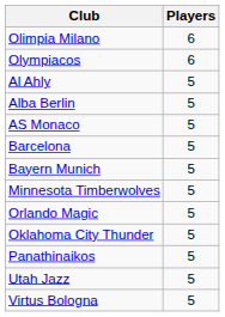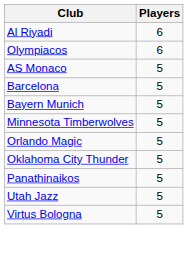 <table class="wikitable sortable">
 <tr>
 <th>Club</th>
 <th>Players</th>
 </tr>
 <tr>
-<td> <a href='#'>Olimpia Milano</a></td>
+<td> <a href='#'>Al Riyadi</a></td>
 <td align=center>6</td>
 </tr>
 <tr>
 <td> <a href='#'>Olympiacos</a></td>
 <td align=center>6</td>
-</tr>
-<tr>
-<td> <a href='#'>Al Ahly</a></td>
-<td align=center>5</td>
-</tr>
-<tr>
-<td> <a href='#'>Alba Berlin</a></td>
-<td align=center>5</td>
 </tr>
 <tr>
 <td> <a href='#'>AS Monaco</a></td>
 <td align=center>5</td>
 </tr>
 <tr>
 <td> <a href='#'>Barcelona</a></td>
 <td align=center>5</td>
 </tr>
 <tr>
 <td> <a href='#'>Bayern Munich</a></td>
 <td align=center>5</td>
 </tr>
 <tr>
 <td> <a href='#'>Minnesota Timberwolves</a></td>
 <td align=center>5</td>
 </tr>
 <tr>
 <td> <a href='#'>Orlando Magic</a></td>
 <td align=center>5</td>
 </tr>
 <tr>
 <td> <a href='#'>Oklahoma City Thunder</a></td>
 <td align=center>5</td>
 </tr>
 <tr>
 <td> <a href='#'>Panathinaikos</a></td>
 <td align=center>5</td>
 </tr>
 <tr>
 <td> <a href='#'>Utah Jazz</a></td>
 <td align=center>5</td>
 </tr>
 <tr>
 <td> <a href='#'>Virtus Bologna</a></td>
 <td align=center>5</td>
 </tr>
 </table>
